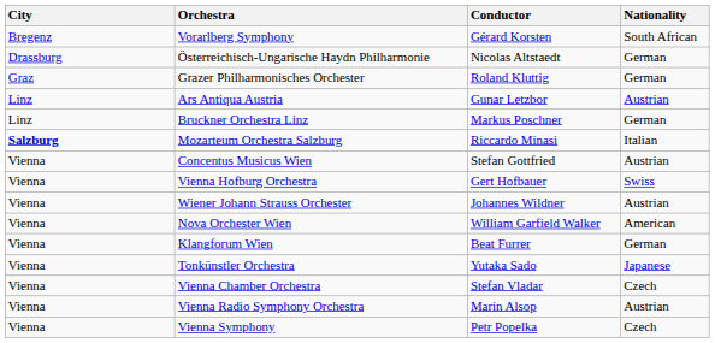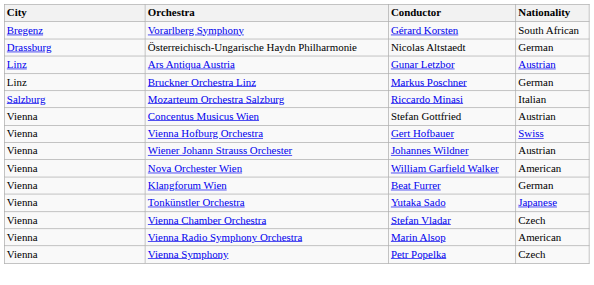 <table class="wikitable">
 <tr>
 <td style="width: 200px; background: #f2f2f2"><strong>City</strong></td>
 <td style="width: 350px; background: #f2f2f2"><strong>Orchestra</strong></td>
 <td style="width: 180px; background: #f2f2f2"><strong>Conductor</strong></td>
 <td style="width: 100px; background: #f2f2f2"><strong>Nationality</strong></td>
 </tr>
 <tr>
 <td><a href='#'>Bregenz</a></td>
 <td><a href='#'>Vorarlberg Symphony</a></td>
 <td><a href='#'>Gérard Korsten</a></td>
 <td>South African</td>
 </tr>
 <tr>
 <td><a href='#'>Drassburg</a></td>
 <td>Österreichisch-Ungarische Haydn Philharmonie</td>
 <td>Nicolas Altstaedt</td>
 <td>German</td>
 </tr>
 <tr>
-<td><a href='#'>Graz</a></td>
-<td>Grazer Philharmonisches Orchester</td>
-<td><a href='#'>Roland Kluttig</a></td>
-<td>German</td>
-</tr>
-<tr>
 <td><a href='#'>Linz</a></td>
 <td><a href='#'>Ars Antiqua Austria</a></td>
 <td><a href='#'>Gunar Letzbor</a></td>
 <td><a href='#'>Austrian</a></td>
 </tr>
 <tr>
 <td>Linz</td>
 <td><a href='#'>Bruckner Orchestra Linz</a></td>
 <td><a href='#'>Markus Poschner</a></td>
 <td>German</td>
 </tr>
 <tr>
-<td><strong><a href='#'>Salzburg</a></strong></td>
+<td><a href='#'>Salzburg</a></td>
 <td><a href='#'>Mozarteum Orchestra Salzburg</a></td>
 <td><a href='#'>Riccardo Minasi</a></td>
 <td>Italian</td>
 </tr>
 <tr>
 <td>Vienna</td>
 <td><a href='#'>Concentus Musicus Wien</a></td>
 <td>Stefan Gottfried</td>
 <td>Austrian</td>
 </tr>
 <tr>
 <td>Vienna</td>
 <td><a href='#'>Vienna Hofburg Orchestra</a></td>
 <td><a href='#'>Gert Hofbauer</a></td>
 <td><a href='#'>Swiss</a></td>
 </tr>
 <tr>
 <td>Vienna</td>
 <td><a href='#'>Wiener Johann Strauss Orchester</a></td>
 <td><a href='#'>Johannes Wildner</a></td>
 <td>Austrian</td>
 </tr>
 <tr>
 <td>Vienna</td>
 <td><a href='#'>Nova Orchester Wien</a></td>
 <td><a href='#'>William Garfield Walker</a></td>
 <td>American</td>
 </tr>
 <tr>
 <td>Vienna</td>
 <td><a href='#'>Klangforum Wien</a></td>
 <td><a href='#'>Beat Furrer</a></td>
 <td>German</td>
 </tr>
 <tr>
 <td>Vienna</td>
 <td><a href='#'>Tonkünstler Orchestra</a></td>
 <td><a href='#'>Yutaka Sado</a></td>
 <td><a href='#'>Japanese</a></td>
 </tr>
 <tr>
 <td>Vienna</td>
 <td><a href='#'>Vienna Chamber Orchestra</a></td>
 <td><a href='#'>Stefan Vladar</a></td>
 <td>Czech</td>
 </tr>
 <tr>
 <td>Vienna</td>
 <td><a href='#'>Vienna Radio Symphony Orchestra</a></td>
 <td><a href='#'>Marin Alsop</a></td>
-<td>Austrian</td>
+<td>American</td>
 </tr>
 <tr>
 <td>Vienna</td>
 <td><a href='#'>Vienna Symphony</a></td>
 <td><a href='#'>Petr Popelka</a></td>
 <td>Czech</td>
 </tr>
 </table>
